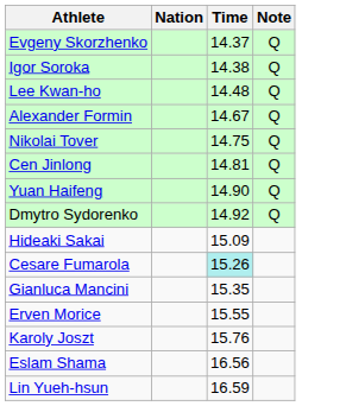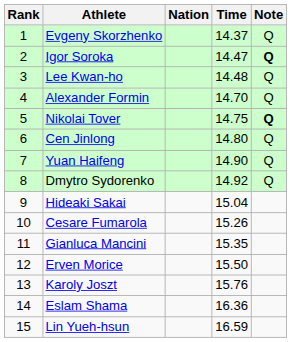 <table class="wikitable sortable" style="text-align:center">
 <tr>
+<th>Rank</th>
 <th>Athlete</th>
 <th>Nation</th>
 <th>Time</th>
 <th>Note</th>
 </tr>
 <tr bgcolor=ccffcc>
+<td>1</td>
 <td align=left><a href='#'>Evgeny Skorzhenko</a></td>
 <td align=left></td>
 <td>14.37</td>
 <td>Q</td>
 </tr>
 <tr bgcolor=ccffcc>
+<td>2</td>
 <td align=left><a href='#'>Igor Soroka</a></td>
 <td align=left></td>
-<td>14.38</td>
-<td>Q</td>
+<td>14.47</td>
+<td><strong>Q</strong></td>
 </tr>
 <tr bgcolor=ccffcc>
+<td>3</td>
 <td align=left><a href='#'>Lee Kwan-ho</a></td>
 <td align=left></td>
 <td>14.48</td>
 <td>Q</td>
 </tr>
 <tr bgcolor=ccffcc>
+<td>4</td>
 <td align=left><a href='#'>Alexander Formin</a></td>
 <td align=left></td>
-<td>14.67</td>
+<td>14.70</td>
 <td>Q</td>
 </tr>
 <tr bgcolor=ccffcc>
+<td>5</td>
 <td align=left><a href='#'>Nikolai Tover</a></td>
 <td align=left></td>
 <td>14.75</td>
+<td><strong>Q</strong></td>
+</tr>
+<tr bgcolor=ccffcc>
+<td>6</td>
+<td align=left><a href='#'>Cen Jinlong</a></td>
+<td align=left></td>
+<td>14.80</td>
 <td>Q</td>
 </tr>
 <tr bgcolor=ccffcc>
-<td align=left><a href='#'>Cen Jinlong</a></td>
-<td align=left></td>
-<td>14.81</td>
-<td>Q</td>
-</tr>
-<tr bgcolor=ccffcc>
+<td>7</td>
 <td align=left><a href='#'>Yuan Haifeng</a></td>
 <td align=left></td>
 <td>14.90</td>
 <td>Q</td>
 </tr>
 <tr bgcolor=ccffcc>
+<td>8</td>
 <td align=left>Dmytro Sydorenko</td>
 <td align=left></td>
 <td>14.92</td>
 <td>Q</td>
 </tr>
 <tr>
+<td>9</td>
 <td align=left><a href='#'>Hideaki Sakai</a></td>
 <td align=left></td>
-<td>15.09</td>
+<td>15.04</td>
 <td></td>
 </tr>
 <tr>
+<td>10</td>
 <td align=left><a href='#'>Cesare Fumarola</a></td>
 <td align=left></td>
-<td style="background: paleturquoise;">15.26</td>
+<td>15.26</td>
 <td></td>
 </tr>
 <tr>
+<td>11</td>
 <td align=left><a href='#'>Gianluca Mancini</a></td>
 <td align=left></td>
 <td>15.35</td>
 <td></td>
 </tr>
 <tr>
+<td>12</td>
 <td align=left><a href='#'>Erven Morice</a></td>
 <td align=left></td>
-<td>15.55</td>
+<td>15.50</td>
 <td></td>
 </tr>
 <tr>
+<td>13</td>
 <td align=left><a href='#'>Karoly Joszt</a></td>
 <td align=left></td>
 <td>15.76</td>
 <td></td>
 </tr>
 <tr>
+<td>14</td>
 <td align=left><a href='#'>Eslam Shama</a></td>
 <td align=left></td>
-<td>16.56</td>
+<td>16.36</td>
 <td></td>
 </tr>
 <tr>
+<td>15</td>
 <td align=left><a href='#'>Lin Yueh-hsun</a></td>
 <td align=left></td>
 <td>16.59</td>
 <td></td>
 </tr>
 </table>
